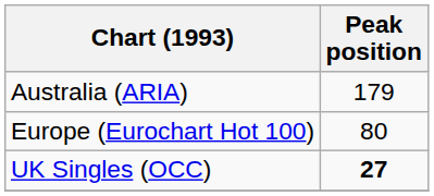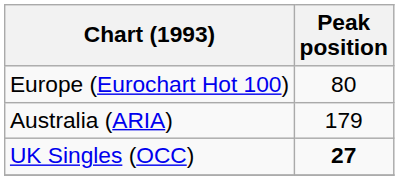 <table class="wikitable sortable">
 <tr>
 <th>Chart (1993)</th>
 <th>Peak<br>position</th>
 </tr>
 <tr>
+<td>Europe (<a href='#'>Eurochart Hot 100</a>)</td>
+<td align="center">80</td>
+</tr>
+<tr>
 <td>Australia (<a href='#'>ARIA</a>)</td>
 <td align="center">179</td>
-</tr>
-<tr>
-<td>Europe (<a href='#'>Eurochart Hot 100</a>)</td>
-<td align="center">80</td>
 </tr>
 <tr>
 <td><a href='#'>UK Singles</a> (<a href='#'>OCC</a>)</td>
 <td align="center"><strong>27</strong></td>
 </tr>
 <tr>
 </tr>
 </table>
